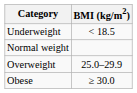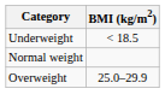 <table class="wikitable" style="float: right; margin-left: 1em; text-align:center">
 <tr>
 <th>Category</th>
 <th>BMI (kg/m<sup>2</sup>)</th>
 </tr>
 <tr>
 <td style="text-align: left;">Underweight</td>
 <td>< 18.5</td>
 </tr>
 <tr>
 <td style="text-align: left;">Normal weight</td>
 <td></td>
 </tr>
 <tr>
 <td style="text-align: left;">Overweight</td>
 <td>25.0–29.9</td>
 </tr>
-<tr>
-<td style="text-align: left;">Obese</td>
-<td>≥ 30.0</td>
-</tr>
 </table>
